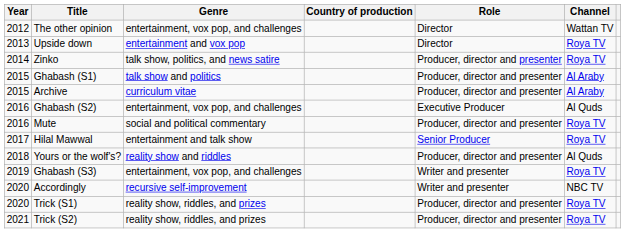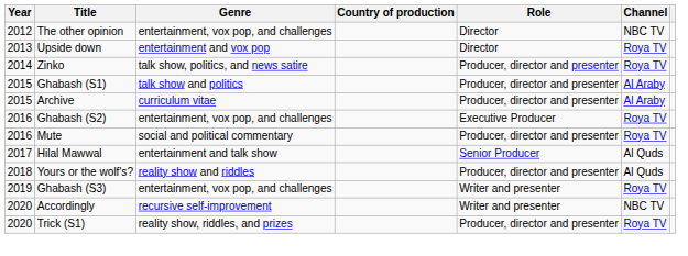 <table class="wikitable">
 <tr>
 <th>Year</th>
 <th>Title</th>
 <th>Genre</th>
 <th>Country of production</th>
 <th>Role</th>
 <th>Channel</th>
 <th></th>
 </tr>
 <tr>
 <td>2012</td>
 <td>The other opinion</td>
 <td>entertainment, vox pop, and challenges</td>
 <td></td>
 <td>Director</td>
-<td>Wattan TV</td>
+<td>NBC TV</td>
 <td></td>
 </tr>
 <tr>
 <td>2013</td>
 <td>Upside down</td>
 <td><a href='#'>entertainment</a> and <a href='#'>vox pop</a></td>
 <td></td>
 <td>Director</td>
 <td><a href='#'>Roya TV</a></td>
 <td></td>
 </tr>
 <tr>
 <td>2014</td>
 <td>Zinko</td>
 <td>talk show, politics, and <a href='#'>news satire</a></td>
 <td><br></td>
 <td>Producer, director and <a href='#'>presenter</a></td>
 <td><a href='#'>Roya TV</a></td>
 <td></td>
 </tr>
 <tr>
 <td>2015</td>
 <td>Ghabash (S1)</td>
 <td><a href='#'>talk show</a> and <a href='#'>politics</a></td>
 <td></td>
 <td>Producer, director and presenter</td>
 <td><a href='#'>Al Araby</a></td>
 <td></td>
 </tr>
 <tr>
 <td>2015</td>
 <td>Archive</td>
 <td><a href='#'>curriculum vitae</a></td>
 <td></td>
 <td>Producer, director and presenter</td>
 <td><a href='#'>Al Araby</a></td>
 <td></td>
 </tr>
 <tr>
 <td>2016</td>
 <td>Ghabash (S2)</td>
 <td>entertainment, vox pop, and challenges</td>
 <td></td>
 <td>Executive Producer</td>
-<td>Al Quds</td>
+<td><a href='#'>Roya TV</a></td>
 <td></td>
 </tr>
 <tr>
 <td>2016</td>
 <td>Mute</td>
 <td>social and political commentary</td>
 <td></td>
 <td>Producer, director and presenter</td>
 <td><a href='#'>Roya TV</a></td>
 <td></td>
 </tr>
 <tr>
 <td>2017</td>
 <td>Hilal Mawwal</td>
 <td>entertainment and talk show</td>
 <td></td>
 <td><a href='#'>Senior Producer</a></td>
-<td><a href='#'>Roya TV</a></td>
+<td>Al Quds</td>
 <td></td>
 </tr>
 <tr>
 <td>2018</td>
 <td>Yours or the wolf's?</td>
 <td><a href='#'>reality show</a> and <a href='#'>riddles</a></td>
 <td></td>
 <td>Producer, director and presenter</td>
 <td>Al Quds</td>
 <td></td>
 </tr>
 <tr>
 <td>2019</td>
 <td>Ghabash (S3)</td>
 <td>entertainment, vox pop, and challenges</td>
 <td></td>
 <td>Writer and presenter</td>
 <td><a href='#'>Roya TV</a></td>
 <td></td>
 </tr>
 <tr>
 <td>2020</td>
 <td>Accordingly</td>
 <td><a href='#'>recursive self-improvement</a></td>
 <td></td>
 <td>Writer and presenter</td>
 <td>NBC TV</td>
 <td></td>
 </tr>
 <tr>
 <td>2020</td>
 <td>Trick (S1)</td>
 <td>reality show, riddles, and <a href='#'>prizes</a></td>
 <td></td>
 <td>Producer, director and presenter</td>
 <td><a href='#'>Roya TV</a></td>
 <td></td>
 </tr>
-<tr>
-<td>2021</td>
-<td>Trick (S2)</td>
-<td>reality show, riddles, and prizes</td>
-<td></td>
-<td>Producer, director and presenter</td>
-<td><a href='#'>Roya TV</a></td>
-<td></td>
-</tr>
 </table>
